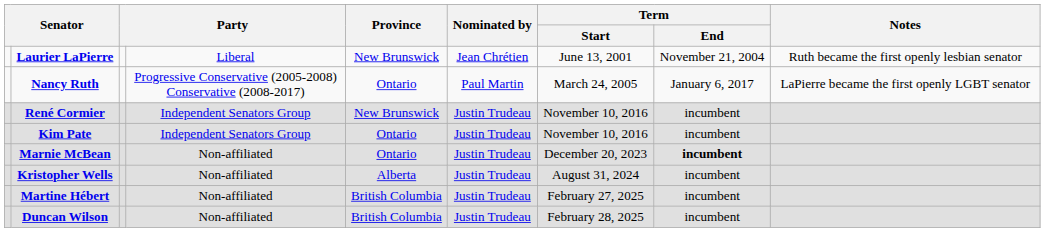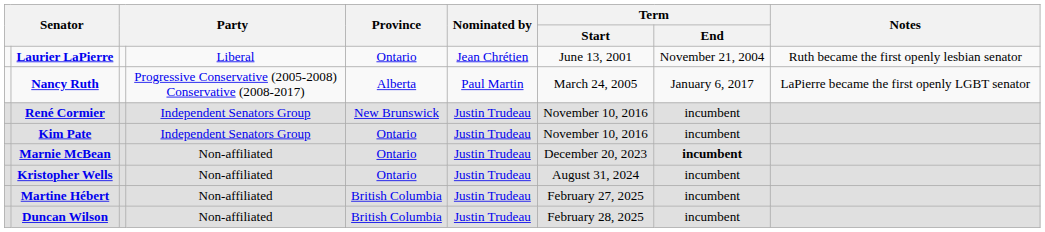 <table class="wikitable sortable" width=100% style="text-align:center">
 <tr>
 <th colspan="2" rowspan="2">Senator</th>
 <th colspan="2" rowspan="2">Party</th>
 <th rowspan="2">Province</th>
 <th rowspan="2">Nominated by</th>
 <th colspan="2">Term</th>
 <th rowspan="2">Notes</th>
 </tr>
 <tr>
 <th>Start</th>
 <th>End</th>
 </tr>
 <tr>
 <td></td>
 <td><strong><a href='#'>Laurier LaPierre</a></strong></td>
 <td></td>
 <td><a href='#'>Liberal</a></td>
-<td><a href='#'>New Brunswick</a></td>
+<td><a href='#'>Ontario</a></td>
 <td><a href='#'>Jean Chrétien</a></td>
 <td>June 13, 2001</td>
 <td>November 21, 2004</td>
 <td>Ruth became the first openly lesbian senator</td>
 </tr>
 <tr>
 <td></td>
 <td><strong><a href='#'>Nancy Ruth</a></strong></td>
 <td></td>
 <td><a href='#'>Progressive Conservative</a> (2005-2008)<br><a href='#'>Conservative</a> (2008-2017)</td>
-<td><a href='#'>Ontario</a></td>
+<td><a href='#'>Alberta</a></td>
 <td><a href='#'>Paul Martin</a></td>
 <td>March 24, 2005</td>
 <td>January 6, 2017</td>
 <td>LaPierre became the first openly LGBT senator</td>
 </tr>
 <tr style="background:#e0e0e0">
 <td></td>
 <td><strong><a href='#'>René Cormier</a></strong></td>
 <td></td>
 <td><a href='#'>Independent Senators Group</a></td>
 <td><a href='#'>New Brunswick</a></td>
 <td><a href='#'>Justin Trudeau</a></td>
 <td>November 10, 2016</td>
 <td>incumbent</td>
 <td></td>
 </tr>
 <tr style="background:#e0e0e0">
 <td></td>
 <td><strong><a href='#'>Kim Pate</a></strong></td>
 <td></td>
 <td><a href='#'>Independent Senators Group</a></td>
 <td><a href='#'>Ontario</a></td>
 <td><a href='#'>Justin Trudeau</a></td>
 <td>November 10, 2016</td>
 <td>incumbent</td>
 <td></td>
 </tr>
 <tr style="background:#e0e0e0">
 <td></td>
 <td><strong><a href='#'>Marnie McBean</a></strong></td>
 <td></td>
 <td>Non-affiliated</td>
 <td><a href='#'>Ontario</a></td>
 <td><a href='#'>Justin Trudeau</a></td>
 <td>December 20, 2023</td>
 <td><strong>incumbent</strong></td>
 <td></td>
 </tr>
 <tr style="background:#e0e0e0">
 <td></td>
 <td><strong><a href='#'>Kristopher Wells</a></strong></td>
 <td></td>
 <td>Non-affiliated</td>
-<td><a href='#'>Alberta</a></td>
+<td><a href='#'>Ontario</a></td>
 <td><a href='#'>Justin Trudeau</a></td>
 <td>August 31, 2024</td>
 <td>incumbent</td>
 <td></td>
 </tr>
 <tr style="background:#e0e0e0">
 <td></td>
 <td><strong><a href='#'>Martine Hébert</a></strong></td>
 <td></td>
 <td>Non-affiliated</td>
 <td><a href='#'>British Columbia</a></td>
 <td><a href='#'>Justin Trudeau</a></td>
 <td>February 27, 2025</td>
 <td>incumbent</td>
 <td></td>
 </tr>
 <tr style="background:#e0e0e0">
 <td></td>
 <td><strong><a href='#'>Duncan Wilson</a></strong></td>
 <td></td>
 <td>Non-affiliated</td>
 <td><a href='#'>British Columbia</a></td>
 <td><a href='#'>Justin Trudeau</a></td>
 <td>February 28, 2025</td>
 <td>incumbent</td>
 <td></td>
 </tr>
 </table>
